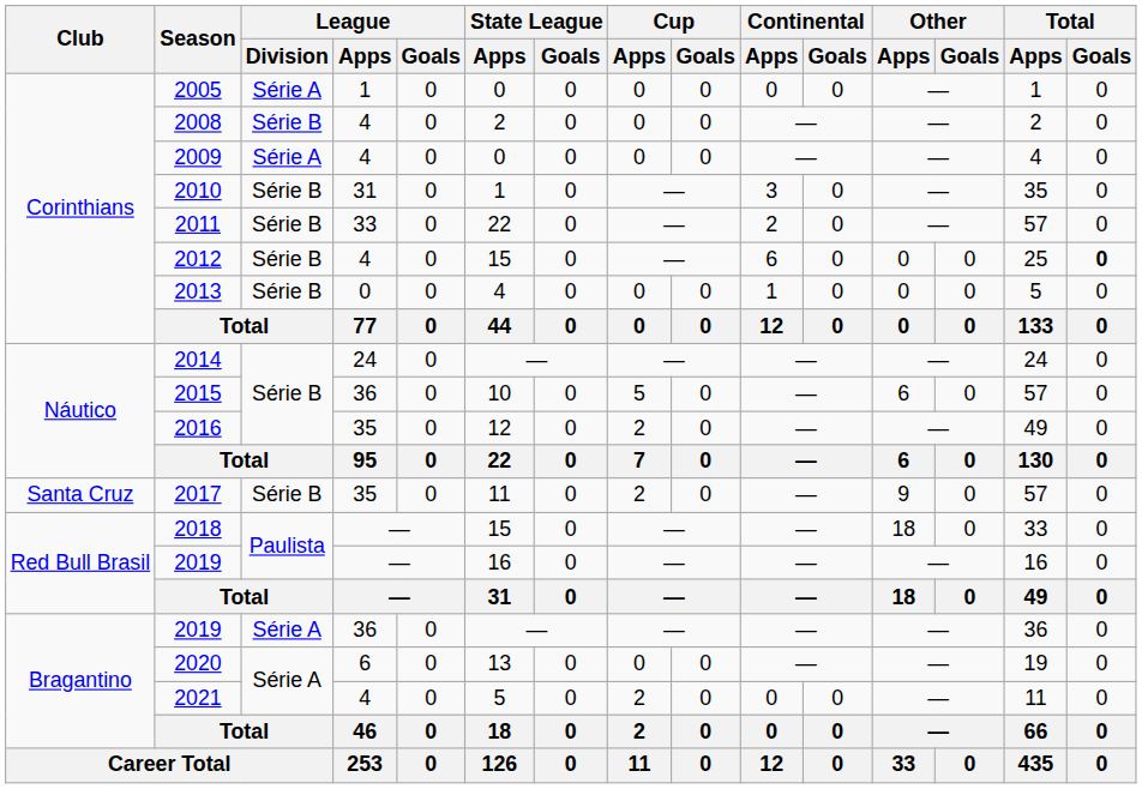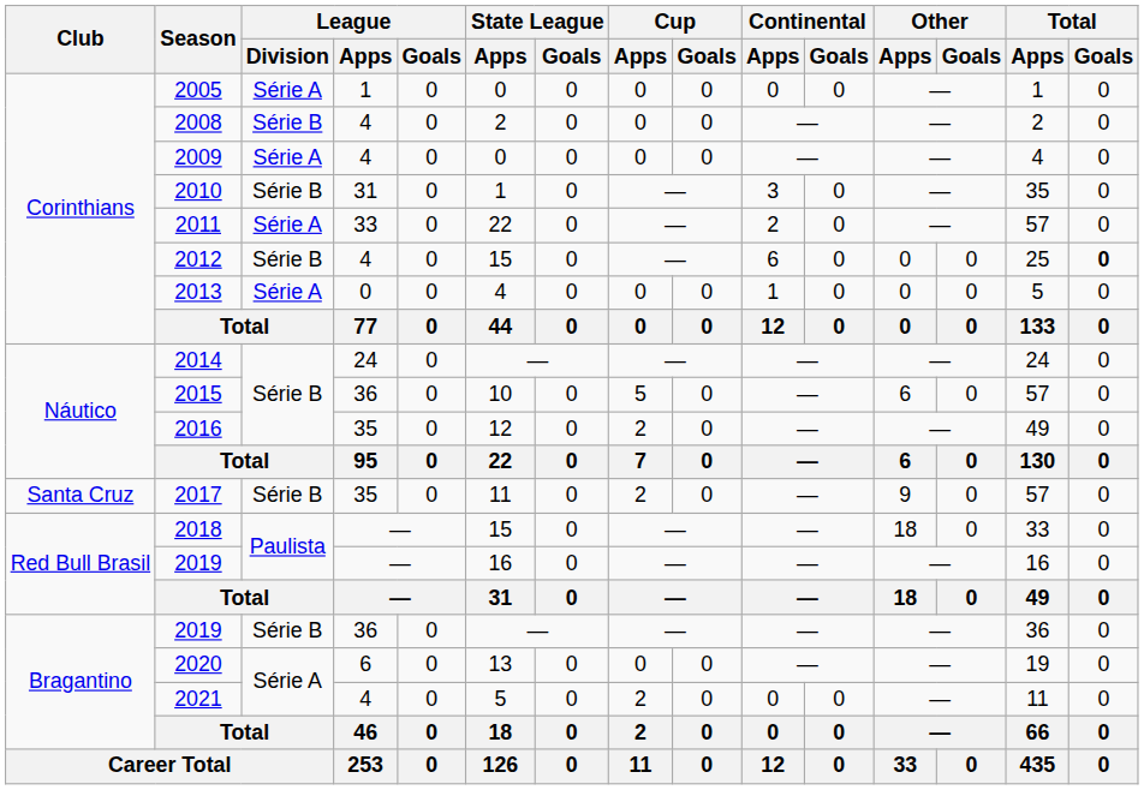 <table class=wikitable style="text-align: center">
 <tr>
 <th rowspan="2">Club</th>
 <th rowspan="2">Season</th>
 <th colspan="3">League</th>
 <th colspan="2">State League</th>
 <th colspan="2">Cup</th>
 <th colspan="2">Continental</th>
 <th colspan="2">Other</th>
 <th colspan="2">Total</th>
 </tr>
 <tr>
 <th>Division</th>
 <th>Apps</th>
 <th>Goals</th>
 <th>Apps</th>
 <th>Goals</th>
 <th>Apps</th>
 <th>Goals</th>
 <th>Apps</th>
 <th>Goals</th>
 <th>Apps</th>
 <th>Goals</th>
 <th>Apps</th>
 <th>Goals</th>
 </tr>
 <tr>
 <td rowspan="8"><a href='#'>Corinthians</a></td>
 <td><a href='#'>2005</a></td>
 <td><a href='#'>Série A</a></td>
 <td>1</td>
 <td>0</td>
 <td>0</td>
 <td>0</td>
 <td>0</td>
 <td>0</td>
 <td>0</td>
 <td>0</td>
 <td colspan="2">—</td>
 <td>1</td>
 <td>0</td>
 </tr>
 <tr>
 <td><a href='#'>2008</a></td>
 <td><a href='#'>Série B</a></td>
 <td>4</td>
 <td>0</td>
 <td>2</td>
 <td>0</td>
 <td>0</td>
 <td>0</td>
 <td colspan="2">—</td>
 <td colspan="2">—</td>
 <td>2</td>
 <td>0</td>
 </tr>
 <tr>
 <td><a href='#'>2009</a></td>
 <td><a href='#'>Série A</a></td>
 <td>4</td>
 <td>0</td>
 <td>0</td>
 <td>0</td>
 <td>0</td>
 <td>0</td>
 <td colspan="2">—</td>
 <td colspan="2">—</td>
 <td>4</td>
 <td>0</td>
 </tr>
 <tr>
 <td><a href='#'>2010</a></td>
 <td>Série B</td>
 <td>31</td>
 <td>0</td>
 <td>1</td>
 <td>0</td>
 <td colspan="2">—</td>
 <td>3</td>
 <td>0</td>
 <td colspan="2">—</td>
 <td>35</td>
 <td>0</td>
 </tr>
 <tr>
 <td><a href='#'>2011</a></td>
-<td>Série B</td>
+<td><a href='#'>Série A</a></td>
 <td>33</td>
 <td>0</td>
 <td>22</td>
 <td>0</td>
 <td colspan="2">—</td>
 <td>2</td>
 <td>0</td>
 <td colspan="2">—</td>
 <td>57</td>
 <td>0</td>
 </tr>
 <tr>
 <td><a href='#'>2012</a></td>
 <td>Série B</td>
 <td>4</td>
 <td>0</td>
 <td>15</td>
 <td>0</td>
 <td colspan="2">—</td>
 <td>6</td>
 <td>0</td>
 <td>0</td>
 <td>0</td>
 <td>25</td>
 <td><strong>0</strong></td>
 </tr>
 <tr>
 <td><a href='#'>2013</a></td>
-<td>Série B</td>
+<td><a href='#'>Série A</a></td>
 <td>0</td>
 <td>0</td>
 <td>4</td>
 <td>0</td>
 <td>0</td>
 <td>0</td>
 <td>1</td>
 <td>0</td>
 <td>0</td>
 <td>0</td>
 <td>5</td>
 <td>0</td>
 </tr>
 <tr>
 <th colspan=2>Total</th>
 <th>77</th>
 <th>0</th>
 <th>44</th>
 <th>0</th>
 <th>0</th>
 <th>0</th>
 <th>12</th>
 <th>0</th>
 <th>0</th>
 <th>0</th>
 <th>133</th>
 <th>0</th>
 </tr>
 <tr>
 <td rowspan="4"><a href='#'>Náutico</a></td>
 <td><a href='#'>2014</a></td>
 <td rowspan="3">Série B</td>
 <td>24</td>
 <td>0</td>
 <td colspan="2">—</td>
 <td colspan="2">—</td>
 <td colspan="2">—</td>
 <td colspan="2">—</td>
 <td>24</td>
 <td>0</td>
 </tr>
 <tr>
 <td><a href='#'>2015</a></td>
 <td>36</td>
 <td>0</td>
 <td>10</td>
 <td>0</td>
 <td>5</td>
 <td>0</td>
 <td colspan="2">—</td>
 <td>6</td>
 <td>0</td>
 <td>57</td>
 <td>0</td>
 </tr>
 <tr>
 <td><a href='#'>2016</a></td>
 <td>35</td>
 <td>0</td>
 <td>12</td>
 <td>0</td>
 <td>2</td>
 <td>0</td>
 <td colspan="2">—</td>
 <td colspan="2">—</td>
 <td>49</td>
 <td>0</td>
 </tr>
 <tr>
 <th colspan=2>Total</th>
 <th>95</th>
 <th>0</th>
 <th>22</th>
 <th>0</th>
 <th>7</th>
 <th>0</th>
 <th colspan="2">—</th>
 <th>6</th>
 <th>0</th>
 <th>130</th>
 <th>0</th>
 </tr>
 <tr>
 <td><a href='#'>Santa Cruz</a></td>
 <td><a href='#'>2017</a></td>
 <td>Série B</td>
 <td>35</td>
 <td>0</td>
 <td>11</td>
 <td>0</td>
 <td>2</td>
 <td>0</td>
 <td colspan="2">—</td>
 <td>9</td>
 <td>0</td>
 <td>57</td>
 <td>0</td>
 </tr>
 <tr>
 <td rowspan=3><a href='#'>Red Bull Brasil</a></td>
 <td><a href='#'>2018</a></td>
 <td rowspan=2><a href='#'>Paulista</a></td>
 <td colspan="2">—</td>
 <td>15</td>
 <td>0</td>
 <td colspan="2">—</td>
 <td colspan="2">—</td>
 <td>18</td>
 <td>0</td>
 <td>33</td>
 <td>0</td>
 </tr>
 <tr>
 <td><a href='#'>2019</a></td>
 <td colspan="2">—</td>
 <td>16</td>
 <td>0</td>
 <td colspan="2">—</td>
 <td colspan="2">—</td>
 <td colspan="2">—</td>
 <td>16</td>
 <td>0</td>
 </tr>
 <tr>
 <th colspan=2>Total</th>
 <th colspan="2">—</th>
 <th>31</th>
 <th>0</th>
 <th colspan="2">—</th>
 <th colspan="2">—</th>
 <th>18</th>
 <th>0</th>
 <th>49</th>
 <th>0</th>
 </tr>
 <tr>
 <td rowspan="4"><a href='#'>Bragantino</a></td>
 <td><a href='#'>2019</a></td>
-<td><a href='#'>Série A</a></td>
+<td>Série B</td>
 <td>36</td>
 <td>0</td>
 <td colspan="2">—</td>
 <td colspan="2">—</td>
 <td colspan="2">—</td>
 <td colspan="2">—</td>
 <td>36</td>
 <td>0</td>
 </tr>
 <tr>
 <td><a href='#'>2020</a></td>
 <td rowspan="2">Série A</td>
 <td>6</td>
 <td>0</td>
 <td>13</td>
 <td>0</td>
 <td>0</td>
 <td>0</td>
 <td colspan="2">—</td>
 <td colspan="2">—</td>
 <td>19</td>
 <td>0</td>
 </tr>
 <tr>
 <td><a href='#'>2021</a></td>
 <td>4</td>
 <td>0</td>
 <td>5</td>
 <td>0</td>
 <td>2</td>
 <td>0</td>
 <td>0</td>
 <td>0</td>
 <td colspan="2">—</td>
 <td>11</td>
 <td>0</td>
 </tr>
 <tr>
 <th colspan=2>Total</th>
 <th>46</th>
 <th>0</th>
 <th>18</th>
 <th>0</th>
 <th>2</th>
 <th>0</th>
 <th>0</th>
 <th>0</th>
 <th colspan="2">—</th>
 <th>66</th>
 <th>0</th>
 </tr>
 <tr>
 <th colspan=3>Career Total</th>
 <th>253</th>
 <th>0</th>
 <th>126</th>
 <th>0</th>
 <th>11</th>
 <th>0</th>
 <th>12</th>
 <th>0</th>
 <th>33</th>
 <th>0</th>
 <th>435</th>
 <th>0</th>
 </tr>
 </table>
